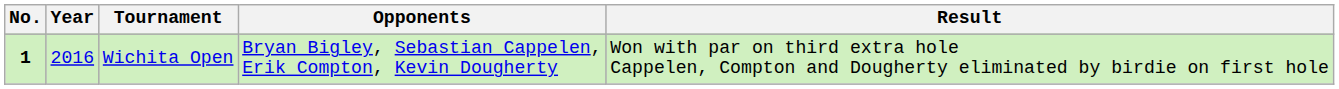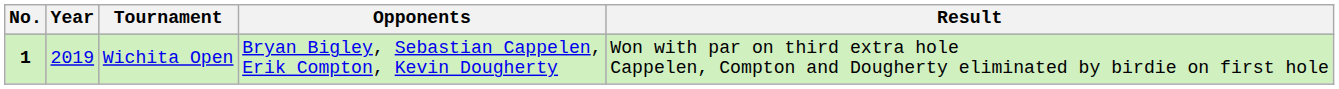 <table class="wikitable" style="font-size:95%;">
 <tr>
 <th>No.</th>
 <th>Year</th>
 <th>Tournament</th>
 <th>Opponents</th>
 <th>Result</th>
 </tr>
 <tr style="background:#D0F0C0;">
 <td align=center><strong>1</strong></td>
-<td><a href='#'>2016</a></td>
+<td><a href='#'>2019</a></td>
 <td><a href='#'>Wichita Open</a></td>
 <td> <a href='#'>Bryan Bigley</a>,  <a href='#'>Sebastian Cappelen</a>,<br> <a href='#'>Erik Compton</a>,  <a href='#'>Kevin Dougherty</a></td>
 <td>Won with par on third extra hole<br>Cappelen, Compton and Dougherty eliminated by birdie on first hole</td>
 </tr>
 </table>
